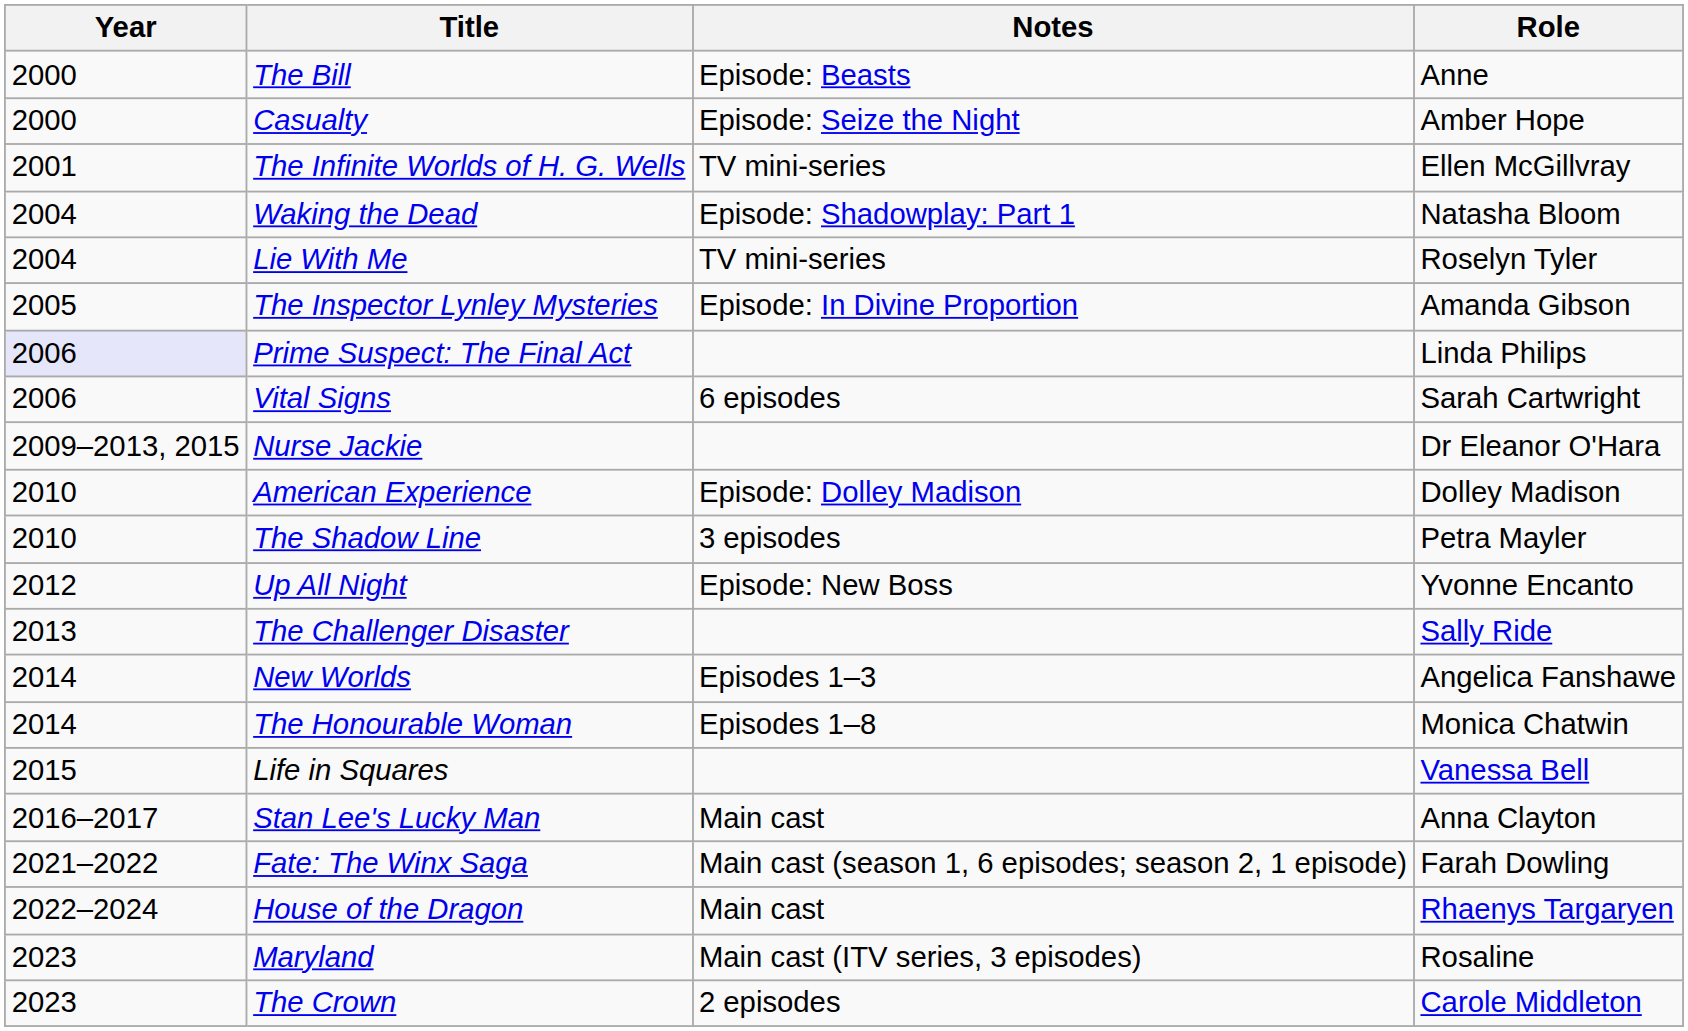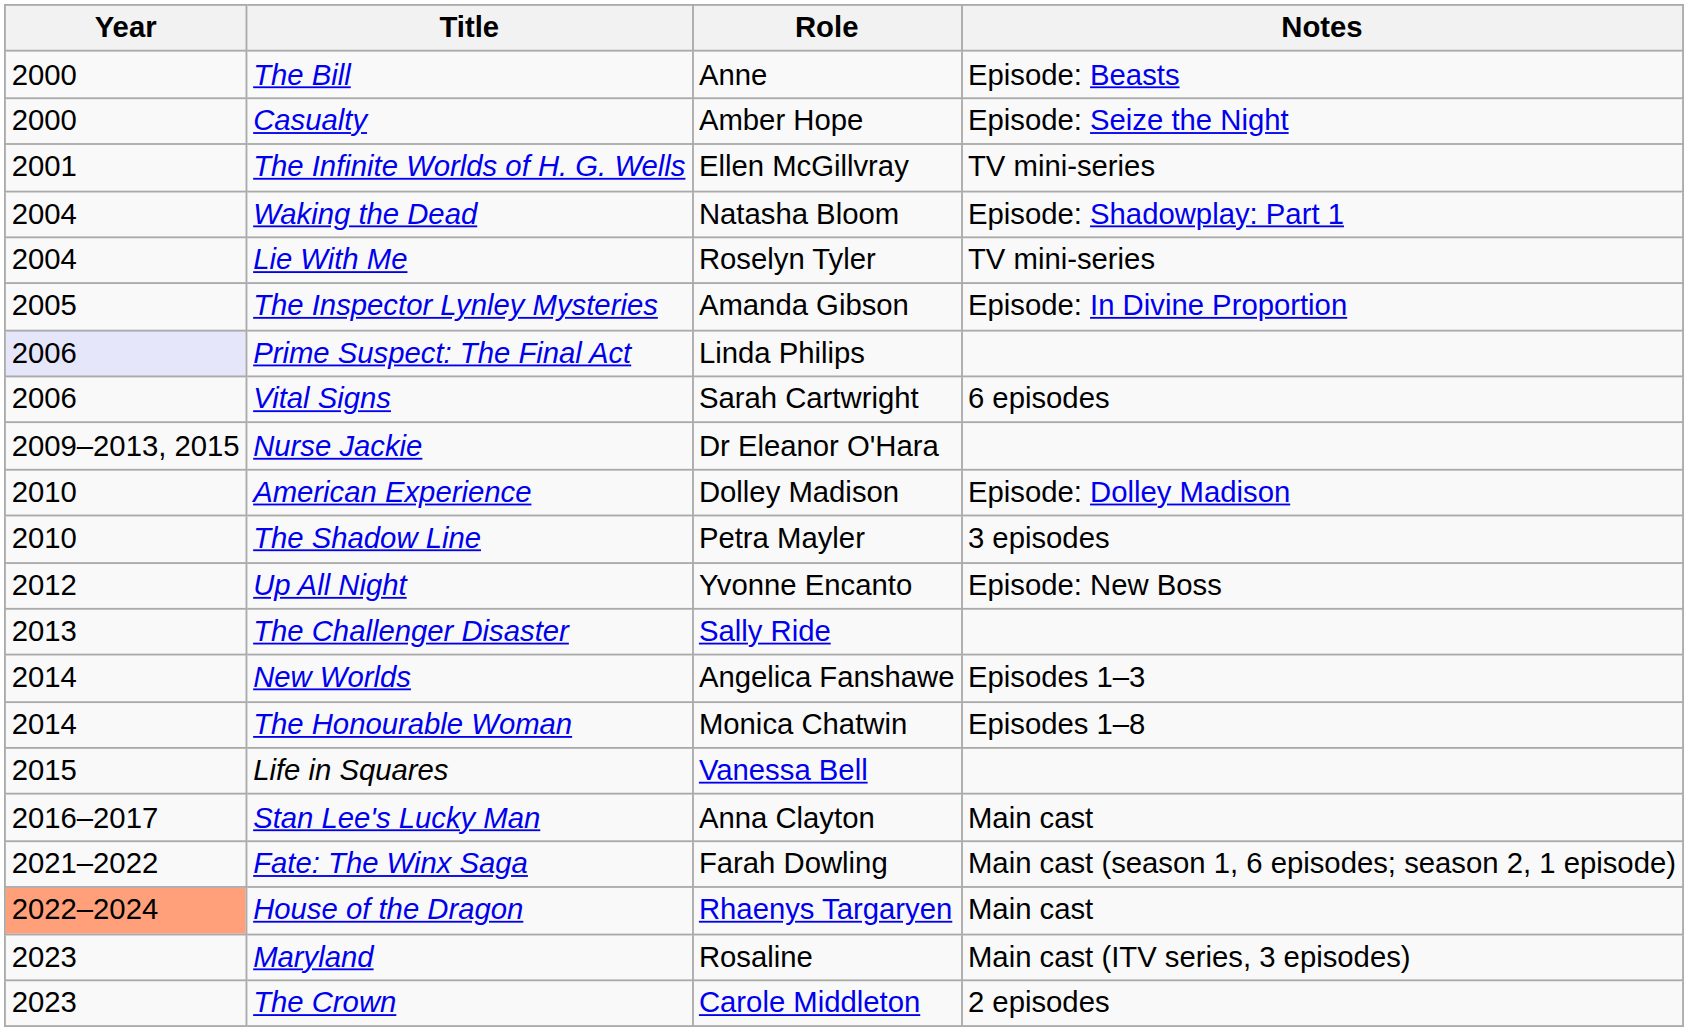 <table class="wikitable">
 <tr>
 <th>Year</th>
 <th>Title</th>
+<th>Role</th>
 <th>Notes</th>
-<th>Role</th>
 </tr>
 <tr>
 <td>2000</td>
 <td><em><a href='#'>The Bill</a></em></td>
+<td>Anne</td>
 <td>Episode: <a href='#'>Beasts</a></td>
-<td>Anne</td>
 </tr>
 <tr>
 <td>2000</td>
 <td><em><a href='#'>Casualty</a></em></td>
+<td>Amber Hope</td>
 <td>Episode: <a href='#'>Seize the Night</a></td>
-<td>Amber Hope</td>
 </tr>
 <tr>
 <td>2001</td>
 <td><em><a href='#'>The Infinite Worlds of H. G. Wells</a></em></td>
+<td>Ellen McGillvray</td>
 <td>TV mini-series</td>
-<td>Ellen McGillvray</td>
 </tr>
 <tr>
 <td>2004</td>
 <td><em><a href='#'>Waking the Dead</a></em></td>
+<td>Natasha Bloom</td>
 <td>Episode: <a href='#'>Shadowplay: Part 1</a></td>
-<td>Natasha Bloom</td>
 </tr>
 <tr>
 <td>2004</td>
 <td><em><a href='#'>Lie With Me</a></em></td>
+<td>Roselyn Tyler</td>
 <td>TV mini-series</td>
-<td>Roselyn Tyler</td>
 </tr>
 <tr>
 <td>2005</td>
 <td><em><a href='#'>The Inspector Lynley Mysteries</a></em></td>
+<td>Amanda Gibson</td>
 <td>Episode: <a href='#'>In Divine Proportion</a></td>
-<td>Amanda Gibson</td>
 </tr>
 <tr>
 <td style="background: lavender;">2006</td>
 <td><em><a href='#'>Prime Suspect: The Final Act</a></em></td>
+<td>Linda Philips</td>
 <td></td>
-<td>Linda Philips</td>
 </tr>
 <tr>
 <td>2006</td>
 <td><em><a href='#'>Vital Signs</a></em></td>
+<td>Sarah Cartwright</td>
 <td>6 episodes</td>
-<td>Sarah Cartwright</td>
 </tr>
 <tr>
 <td>2009–2013, 2015</td>
 <td><em><a href='#'>Nurse Jackie</a></em></td>
+<td>Dr Eleanor O'Hara</td>
 <td></td>
-<td>Dr Eleanor O'Hara</td>
 </tr>
 <tr>
 <td>2010</td>
 <td><em><a href='#'>American Experience</a></em></td>
+<td>Dolley Madison</td>
 <td>Episode: <a href='#'>Dolley Madison</a></td>
-<td>Dolley Madison</td>
 </tr>
 <tr>
 <td>2010</td>
 <td><em><a href='#'>The Shadow Line</a></em></td>
+<td>Petra Mayler</td>
 <td>3 episodes</td>
-<td>Petra Mayler</td>
 </tr>
 <tr>
 <td>2012</td>
 <td><em><a href='#'>Up All Night</a></em></td>
+<td>Yvonne Encanto</td>
 <td>Episode: New Boss</td>
-<td>Yvonne Encanto</td>
 </tr>
 <tr>
 <td>2013</td>
 <td><em><a href='#'>The Challenger Disaster</a></em></td>
+<td><a href='#'>Sally Ride</a></td>
 <td></td>
-<td><a href='#'>Sally Ride</a></td>
 </tr>
 <tr>
 <td>2014</td>
 <td><em><a href='#'>New Worlds</a></em></td>
+<td>Angelica Fanshawe</td>
 <td>Episodes 1–3</td>
-<td>Angelica Fanshawe</td>
 </tr>
 <tr>
 <td>2014</td>
 <td><em><a href='#'>The Honourable Woman</a></em></td>
+<td>Monica Chatwin</td>
 <td>Episodes 1–8</td>
-<td>Monica Chatwin</td>
 </tr>
 <tr>
 <td>2015</td>
 <td><em>Life in Squares</em></td>
+<td><a href='#'>Vanessa Bell</a></td>
 <td></td>
-<td><a href='#'>Vanessa Bell</a></td>
 </tr>
 <tr>
 <td>2016–2017</td>
 <td><em><a href='#'>Stan Lee's Lucky Man</a></em></td>
+<td>Anna Clayton</td>
 <td>Main cast</td>
-<td>Anna Clayton</td>
 </tr>
 <tr>
 <td>2021–2022</td>
 <td><em><a href='#'>Fate: The Winx Saga</a></em></td>
+<td>Farah Dowling</td>
 <td>Main cast (season 1, 6 episodes; season 2, 1 episode)</td>
-<td>Farah Dowling</td>
 </tr>
 <tr>
-<td>2022–2024</td>
+<td style="background: lightsalmon;">2022–2024</td>
 <td><em><a href='#'>House of the Dragon</a></em></td>
+<td><a href='#'>Rhaenys Targaryen</a></td>
 <td>Main cast</td>
-<td><a href='#'>Rhaenys Targaryen</a></td>
 </tr>
 <tr>
 <td>2023</td>
 <td><em><a href='#'>Maryland</a></em></td>
+<td>Rosaline</td>
 <td>Main cast (ITV series, 3 episodes)</td>
-<td>Rosaline</td>
 </tr>
 <tr>
 <td>2023</td>
 <td><em><a href='#'>The Crown</a></em></td>
+<td><a href='#'>Carole Middleton</a></td>
 <td>2 episodes</td>
-<td><a href='#'>Carole Middleton</a></td>
 </tr>
 </table>
